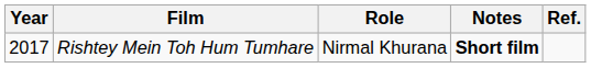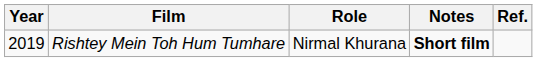 <table class="wikitable sortable">
 <tr>
 <th>Year</th>
 <th>Film</th>
 <th>Role</th>
 <th>Notes</th>
 <th>Ref.</th>
 </tr>
 <tr>
-<td>2017</td>
+<td>2019</td>
 <td><em>Rishtey Mein Toh Hum Tumhare</em></td>
 <td>Nirmal Khurana</td>
 <td><strong>Short film</strong></td>
 <td></td>
 </tr>
 </table>
